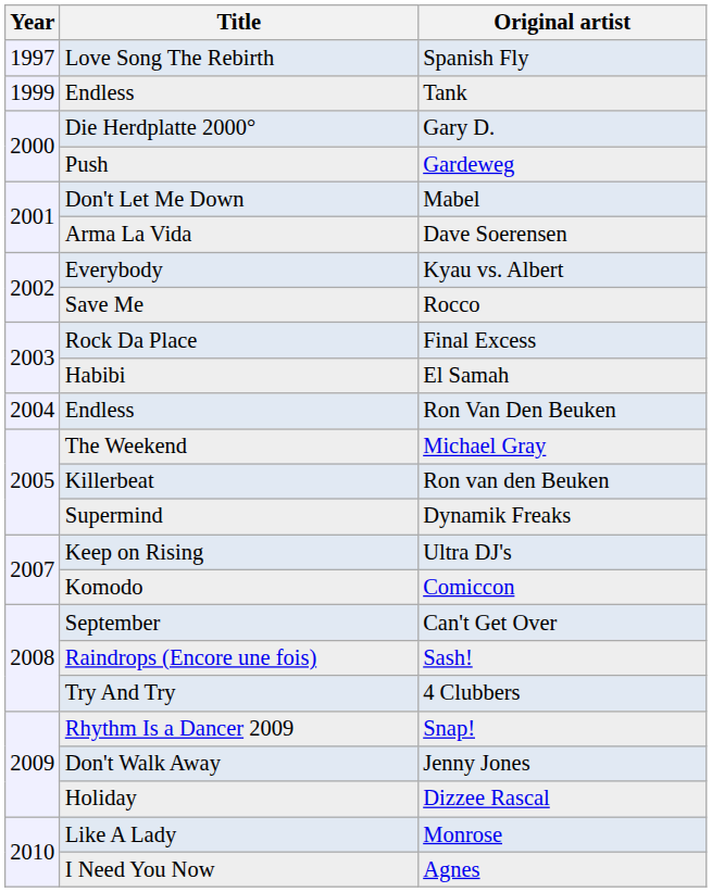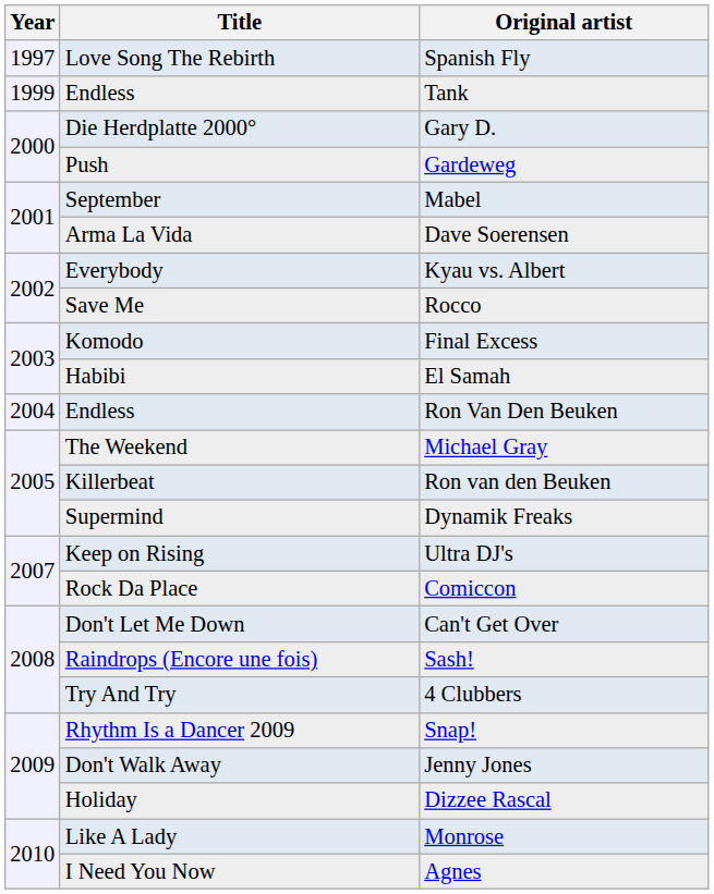 <table class="wikitable">
 <tr class="hintergrundfarbe8">
 <th width="2">Year</th>
 <th style="width:250px;">Title</th>
 <th style="width:200px;">Original artist</th>
 </tr>
 <tr style="background:#e1e9f3;">
 <td style="background:#f0f0ff;">1997</td>
 <td>Love Song The Rebirth</td>
 <td>Spanish Fly</td>
 </tr>
 <tr style="background:#eee;">
 <td style="background:#f0f0ff;">1999</td>
 <td>Endless</td>
 <td>Tank</td>
 </tr>
 <tr style="background:#e1e9f3;">
 <td rowspan="2" style="background:#f0f0ff;">2000</td>
 <td>Die Herdplatte 2000°</td>
 <td>Gary D.</td>
 </tr>
 <tr style="background:#eee;">
 <td>Push</td>
 <td><a href='#'>Gardeweg</a></td>
 </tr>
 <tr style="background:#e1e9f3;">
 <td rowspan="2" style="background:#f0f0ff;">2001</td>
-<td>Don't Let Me Down</td>
+<td>September</td>
 <td>Mabel</td>
 </tr>
 <tr style="background:#eee;">
 <td>Arma La Vida</td>
 <td>Dave Soerensen</td>
 </tr>
 <tr style="background:#e1e9f3;">
 <td rowspan="2" style="background:#f0f0ff;">2002</td>
 <td>Everybody</td>
 <td>Kyau vs. Albert</td>
 </tr>
 <tr style="background:#eee;">
 <td>Save Me</td>
 <td>Rocco</td>
 </tr>
 <tr style="background:#e1e9f3;">
 <td rowspan="2" style="background:#f0f0ff;">2003</td>
-<td>Rock Da Place</td>
+<td>Komodo</td>
 <td>Final Excess</td>
 </tr>
 <tr style="background:#eee;">
 <td>Habibi</td>
 <td>El Samah</td>
 </tr>
 <tr style="background:#e1e9f3;">
 <td style="background:#f0f0ff;">2004</td>
 <td>Endless</td>
 <td>Ron Van Den Beuken</td>
 </tr>
 <tr style="background:#eee;">
 <td rowspan="3" style="background:#f0f0ff;">2005</td>
 <td>The Weekend</td>
 <td><a href='#'>Michael Gray</a></td>
 </tr>
 <tr style="background:#e1e9f3;">
 <td>Killerbeat</td>
 <td>Ron van den Beuken</td>
 </tr>
 <tr style="background:#eee;">
 <td>Supermind</td>
 <td>Dynamik Freaks</td>
 </tr>
 <tr style="background:#e1e9f3;">
 <td rowspan="2" style="background:#f0f0ff;">2007</td>
 <td>Keep on Rising</td>
 <td>Ultra DJ's</td>
 </tr>
 <tr style="background:#eee;">
-<td>Komodo</td>
+<td>Rock Da Place</td>
 <td><a href='#'>Comiccon</a></td>
 </tr>
 <tr style="background:#e1e9f3;">
 <td rowspan="3" style="background:#f0f0ff;">2008</td>
-<td>September</td>
+<td>Don't Let Me Down</td>
 <td>Can't Get Over</td>
 </tr>
 <tr style="background:#eee;">
 <td><a href='#'>Raindrops (Encore une fois)</a></td>
 <td><a href='#'>Sash!</a></td>
 </tr>
 <tr style="background:#e1e9f3;">
 <td>Try And Try</td>
 <td>4 Clubbers</td>
 </tr>
 <tr style="background:#eee;">
 <td rowspan="3" style="background:#f0f0ff;">2009</td>
 <td><a href='#'>Rhythm Is a Dancer</a> 2009</td>
 <td><a href='#'>Snap!</a></td>
 </tr>
 <tr style="background:#e1e9f3;">
 <td>Don't Walk Away</td>
 <td>Jenny Jones</td>
 </tr>
 <tr style="background:#eee;">
 <td>Holiday</td>
 <td><a href='#'>Dizzee Rascal</a></td>
 </tr>
 <tr style="background:#e1e9f3;">
 <td rowspan="2" style="background:#f0f0ff;">2010</td>
 <td>Like A Lady</td>
 <td><a href='#'>Monrose</a></td>
 </tr>
 <tr style="background:#eee;">
 <td>I Need You Now</td>
 <td><a href='#'>Agnes</a></td>
 </tr>
 </table>
